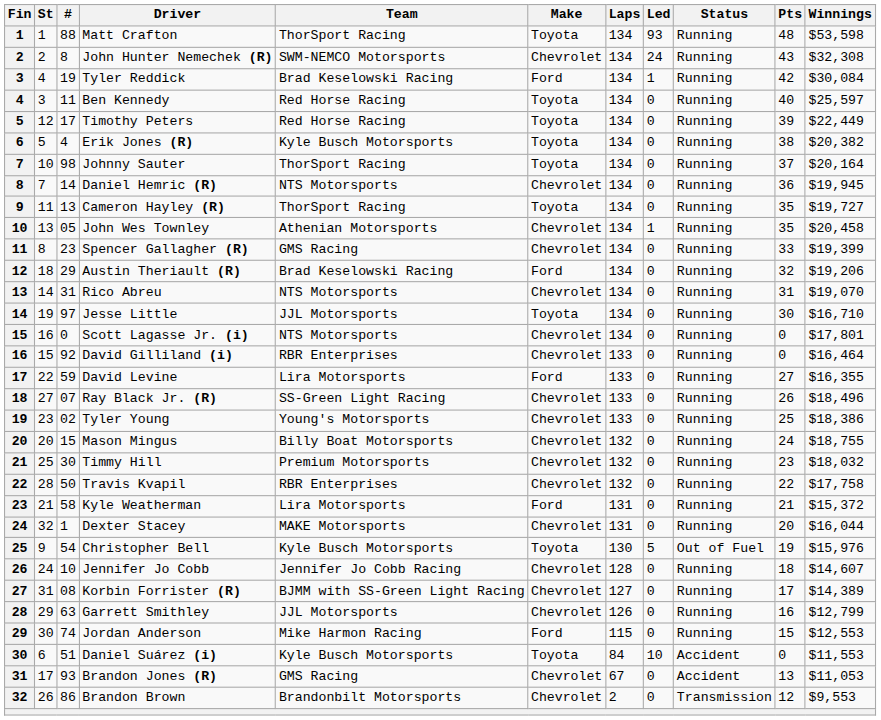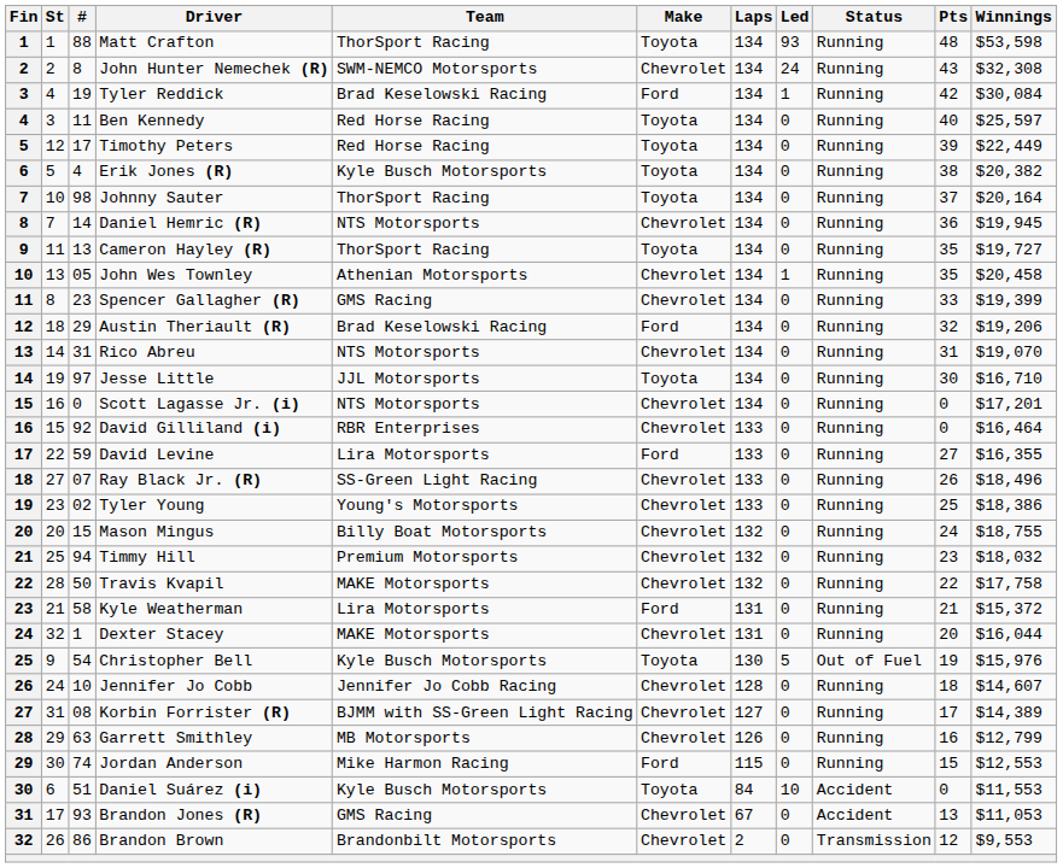 <table class="wikitable" style="font-size:95%">
 <tr>
 <th>Fin</th>
 <th>St</th>
 <th>#</th>
 <th>Driver</th>
 <th>Team</th>
 <th>Make</th>
 <th>Laps</th>
 <th>Led</th>
 <th>Status</th>
 <th>Pts</th>
 <th>Winnings</th>
 </tr>
 <tr>
 <th>1</th>
 <td>1</td>
 <td>88</td>
 <td>Matt Crafton</td>
 <td>ThorSport Racing</td>
 <td>Toyota</td>
 <td>134</td>
 <td>93</td>
 <td>Running</td>
 <td>48</td>
 <td>$53,598</td>
 </tr>
 <tr>
 <th>2</th>
 <td>2</td>
 <td>8</td>
 <td>John Hunter Nemechek <strong>(R)</strong></td>
 <td>SWM-NEMCO Motorsports</td>
 <td>Chevrolet</td>
 <td>134</td>
 <td>24</td>
 <td>Running</td>
 <td>43</td>
 <td>$32,308</td>
 </tr>
 <tr>
 <th>3</th>
 <td>4</td>
 <td>19</td>
 <td>Tyler Reddick</td>
 <td>Brad Keselowski Racing</td>
 <td>Ford</td>
 <td>134</td>
 <td>1</td>
 <td>Running</td>
 <td>42</td>
 <td>$30,084</td>
 </tr>
 <tr>
 <th>4</th>
 <td>3</td>
 <td>11</td>
 <td>Ben Kennedy</td>
 <td>Red Horse Racing</td>
 <td>Toyota</td>
 <td>134</td>
 <td>0</td>
 <td>Running</td>
 <td>40</td>
 <td>$25,597</td>
 </tr>
 <tr>
 <th>5</th>
 <td>12</td>
 <td>17</td>
 <td>Timothy Peters</td>
 <td>Red Horse Racing</td>
 <td>Toyota</td>
 <td>134</td>
 <td>0</td>
 <td>Running</td>
 <td>39</td>
 <td>$22,449</td>
 </tr>
 <tr>
 <th>6</th>
 <td>5</td>
 <td>4</td>
 <td>Erik Jones <strong>(R)</strong></td>
 <td>Kyle Busch Motorsports</td>
 <td>Toyota</td>
 <td>134</td>
 <td>0</td>
 <td>Running</td>
 <td>38</td>
 <td>$20,382</td>
 </tr>
 <tr>
 <th>7</th>
 <td>10</td>
 <td>98</td>
 <td>Johnny Sauter</td>
 <td>ThorSport Racing</td>
 <td>Toyota</td>
 <td>134</td>
 <td>0</td>
 <td>Running</td>
 <td>37</td>
 <td>$20,164</td>
 </tr>
 <tr>
 <th>8</th>
 <td>7</td>
 <td>14</td>
 <td>Daniel Hemric <strong>(R)</strong></td>
 <td>NTS Motorsports</td>
 <td>Chevrolet</td>
 <td>134</td>
 <td>0</td>
 <td>Running</td>
 <td>36</td>
 <td>$19,945</td>
 </tr>
 <tr>
 <th>9</th>
 <td>11</td>
 <td>13</td>
 <td>Cameron Hayley <strong>(R)</strong></td>
 <td>ThorSport Racing</td>
 <td>Toyota</td>
 <td>134</td>
 <td>0</td>
 <td>Running</td>
 <td>35</td>
 <td>$19,727</td>
 </tr>
 <tr>
 <th>10</th>
 <td>13</td>
 <td>05</td>
 <td>John Wes Townley</td>
 <td>Athenian Motorsports</td>
 <td>Chevrolet</td>
 <td>134</td>
 <td>1</td>
 <td>Running</td>
 <td>35</td>
 <td>$20,458</td>
 </tr>
 <tr>
 <th>11</th>
 <td>8</td>
 <td>23</td>
 <td>Spencer Gallagher <strong>(R)</strong></td>
 <td>GMS Racing</td>
 <td>Chevrolet</td>
 <td>134</td>
 <td>0</td>
 <td>Running</td>
 <td>33</td>
 <td>$19,399</td>
 </tr>
 <tr>
 <th>12</th>
 <td>18</td>
 <td>29</td>
 <td>Austin Theriault <strong>(R)</strong></td>
 <td>Brad Keselowski Racing</td>
 <td>Ford</td>
 <td>134</td>
 <td>0</td>
 <td>Running</td>
 <td>32</td>
 <td>$19,206</td>
 </tr>
 <tr>
 <th>13</th>
 <td>14</td>
 <td>31</td>
 <td>Rico Abreu</td>
 <td>NTS Motorsports</td>
 <td>Chevrolet</td>
 <td>134</td>
 <td>0</td>
 <td>Running</td>
 <td>31</td>
 <td>$19,070</td>
 </tr>
 <tr>
 <th>14</th>
 <td>19</td>
 <td>97</td>
 <td>Jesse Little</td>
 <td>JJL Motorsports</td>
 <td>Toyota</td>
 <td>134</td>
 <td>0</td>
 <td>Running</td>
 <td>30</td>
 <td>$16,710</td>
 </tr>
 <tr>
 <th>15</th>
 <td>16</td>
 <td>0</td>
 <td>Scott Lagasse Jr. <strong>(i)</strong></td>
 <td>NTS Motorsports</td>
 <td>Chevrolet</td>
 <td>134</td>
 <td>0</td>
 <td>Running</td>
 <td>0</td>
-<td>$17,801</td>
+<td>$17,201</td>
 </tr>
 <tr>
 <th>16</th>
 <td>15</td>
 <td>92</td>
 <td>David Gilliland <strong>(i)</strong></td>
 <td>RBR Enterprises</td>
 <td>Chevrolet</td>
 <td>133</td>
 <td>0</td>
 <td>Running</td>
 <td>0</td>
 <td>$16,464</td>
 </tr>
 <tr>
 <th>17</th>
 <td>22</td>
 <td>59</td>
 <td>David Levine</td>
 <td>Lira Motorsports</td>
 <td>Ford</td>
 <td>133</td>
 <td>0</td>
 <td>Running</td>
 <td>27</td>
 <td>$16,355</td>
 </tr>
 <tr>
 <th>18</th>
 <td>27</td>
 <td>07</td>
 <td>Ray Black Jr. <strong>(R)</strong></td>
 <td>SS-Green Light Racing</td>
 <td>Chevrolet</td>
 <td>133</td>
 <td>0</td>
 <td>Running</td>
 <td>26</td>
 <td>$18,496</td>
 </tr>
 <tr>
 <th>19</th>
 <td>23</td>
 <td>02</td>
 <td>Tyler Young</td>
 <td>Young's Motorsports</td>
 <td>Chevrolet</td>
 <td>133</td>
 <td>0</td>
 <td>Running</td>
 <td>25</td>
 <td>$18,386</td>
 </tr>
 <tr>
 <th>20</th>
 <td>20</td>
 <td>15</td>
 <td>Mason Mingus</td>
 <td>Billy Boat Motorsports</td>
 <td>Chevrolet</td>
 <td>132</td>
 <td>0</td>
 <td>Running</td>
 <td>24</td>
 <td>$18,755</td>
 </tr>
 <tr>
 <th>21</th>
 <td>25</td>
-<td>30</td>
+<td>94</td>
 <td>Timmy Hill</td>
 <td>Premium Motorsports</td>
 <td>Chevrolet</td>
 <td>132</td>
 <td>0</td>
 <td>Running</td>
 <td>23</td>
 <td>$18,032</td>
 </tr>
 <tr>
 <th>22</th>
 <td>28</td>
 <td>50</td>
 <td>Travis Kvapil</td>
-<td>RBR Enterprises</td>
+<td>MAKE Motorsports</td>
 <td>Chevrolet</td>
 <td>132</td>
 <td>0</td>
 <td>Running</td>
 <td>22</td>
 <td>$17,758</td>
 </tr>
 <tr>
 <th>23</th>
 <td>21</td>
 <td>58</td>
 <td>Kyle Weatherman</td>
 <td>Lira Motorsports</td>
 <td>Ford</td>
 <td>131</td>
 <td>0</td>
 <td>Running</td>
 <td>21</td>
 <td>$15,372</td>
 </tr>
 <tr>
 <th>24</th>
 <td>32</td>
 <td>1</td>
 <td>Dexter Stacey</td>
 <td>MAKE Motorsports</td>
 <td>Chevrolet</td>
 <td>131</td>
 <td>0</td>
 <td>Running</td>
 <td>20</td>
 <td>$16,044</td>
 </tr>
 <tr>
 <th>25</th>
 <td>9</td>
 <td>54</td>
 <td>Christopher Bell</td>
 <td>Kyle Busch Motorsports</td>
 <td>Toyota</td>
 <td>130</td>
 <td>5</td>
 <td>Out of Fuel</td>
 <td>19</td>
 <td>$15,976</td>
 </tr>
 <tr>
 <th>26</th>
 <td>24</td>
 <td>10</td>
 <td>Jennifer Jo Cobb</td>
 <td>Jennifer Jo Cobb Racing</td>
 <td>Chevrolet</td>
 <td>128</td>
 <td>0</td>
 <td>Running</td>
 <td>18</td>
 <td>$14,607</td>
 </tr>
 <tr>
 <th>27</th>
 <td>31</td>
 <td>08</td>
 <td>Korbin Forrister <strong>(R)</strong></td>
 <td>BJMM with SS-Green Light Racing</td>
 <td>Chevrolet</td>
 <td>127</td>
 <td>0</td>
 <td>Running</td>
 <td>17</td>
 <td>$14,389</td>
 </tr>
 <tr>
 <th>28</th>
 <td>29</td>
 <td>63</td>
 <td>Garrett Smithley</td>
-<td>JJL Motorsports</td>
+<td>MB Motorsports</td>
 <td>Chevrolet</td>
 <td>126</td>
 <td>0</td>
 <td>Running</td>
 <td>16</td>
 <td>$12,799</td>
 </tr>
 <tr>
 <th>29</th>
 <td>30</td>
 <td>74</td>
 <td>Jordan Anderson</td>
 <td>Mike Harmon Racing</td>
 <td>Ford</td>
 <td>115</td>
 <td>0</td>
 <td>Running</td>
 <td>15</td>
 <td>$12,553</td>
 </tr>
 <tr>
 <th>30</th>
 <td>6</td>
 <td>51</td>
 <td>Daniel Suárez <strong>(i)</strong></td>
 <td>Kyle Busch Motorsports</td>
 <td>Toyota</td>
 <td>84</td>
 <td>10</td>
 <td>Accident</td>
 <td>0</td>
 <td>$11,553</td>
 </tr>
 <tr>
 <th>31</th>
 <td>17</td>
 <td>93</td>
 <td>Brandon Jones <strong>(R)</strong></td>
 <td>GMS Racing</td>
 <td>Chevrolet</td>
 <td>67</td>
 <td>0</td>
 <td>Accident</td>
 <td>13</td>
 <td>$11,053</td>
 </tr>
 <tr>
 <th>32</th>
 <td>26</td>
 <td>86</td>
 <td>Brandon Brown</td>
 <td>Brandonbilt Motorsports</td>
 <td>Chevrolet</td>
 <td>2</td>
 <td>0</td>
 <td>Transmission</td>
 <td>12</td>
 <td>$9,553</td>
 </tr>
 <tr>
 <th colspan="11"></th>
 </tr>
 </table>
